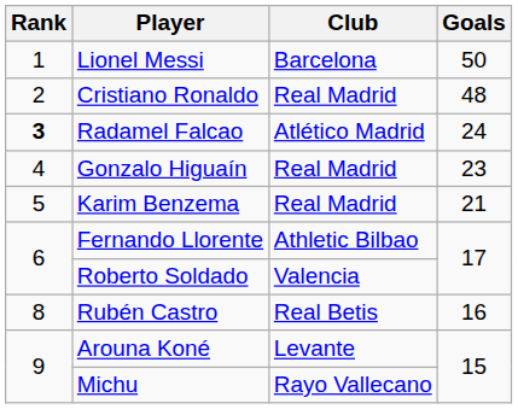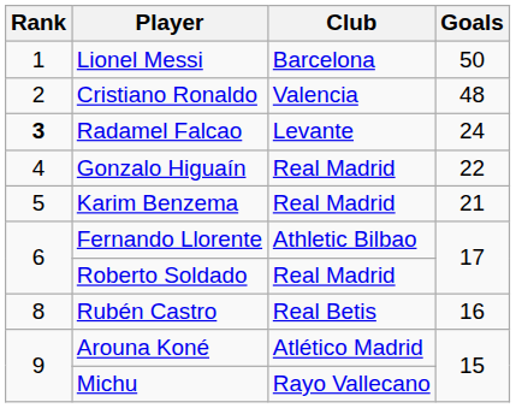 <table class="wikitable">
 <tr>
 <th>Rank</th>
 <th>Player</th>
 <th>Club</th>
 <th>Goals</th>
 </tr>
 <tr>
 <td align=center>1</td>
 <td> <a href='#'>Lionel Messi</a></td>
 <td><a href='#'>Barcelona</a></td>
 <td align=center>50</td>
 </tr>
 <tr>
 <td align=center>2</td>
 <td> <a href='#'>Cristiano Ronaldo</a></td>
-<td><a href='#'>Real Madrid</a></td>
+<td><a href='#'>Valencia</a></td>
 <td align=center>48</td>
 </tr>
 <tr>
 <td align=center><strong>3</strong></td>
 <td> <a href='#'>Radamel Falcao</a></td>
-<td><a href='#'>Atlético Madrid</a></td>
+<td><a href='#'>Levante</a></td>
 <td align=center>24</td>
 </tr>
 <tr>
 <td align=center>4</td>
 <td> <a href='#'>Gonzalo Higuaín</a></td>
 <td><a href='#'>Real Madrid</a></td>
-<td align=center>23</td>
+<td align=center>22</td>
 </tr>
 <tr>
 <td align=center>5</td>
 <td> <a href='#'>Karim Benzema</a></td>
 <td><a href='#'>Real Madrid</a></td>
 <td align=center>21</td>
 </tr>
 <tr>
 <td rowspan=2 align=center>6</td>
 <td> <a href='#'>Fernando Llorente</a></td>
 <td><a href='#'>Athletic Bilbao</a></td>
 <td rowspan=2 align=center>17</td>
 </tr>
 <tr>
 <td> <a href='#'>Roberto Soldado</a></td>
-<td><a href='#'>Valencia</a></td>
+<td><a href='#'>Real Madrid</a></td>
 </tr>
 <tr>
 <td align=center>8</td>
 <td> <a href='#'>Rubén Castro</a></td>
 <td><a href='#'>Real Betis</a></td>
 <td align=center>16</td>
 </tr>
 <tr>
 <td rowspan=2 align=center>9</td>
 <td> <a href='#'>Arouna Koné</a></td>
-<td><a href='#'>Levante</a></td>
+<td><a href='#'>Atlético Madrid</a></td>
 <td rowspan=2 align=center>15</td>
 </tr>
 <tr>
 <td> <a href='#'>Michu</a></td>
 <td><a href='#'>Rayo Vallecano</a></td>
 </tr>
 </table>
